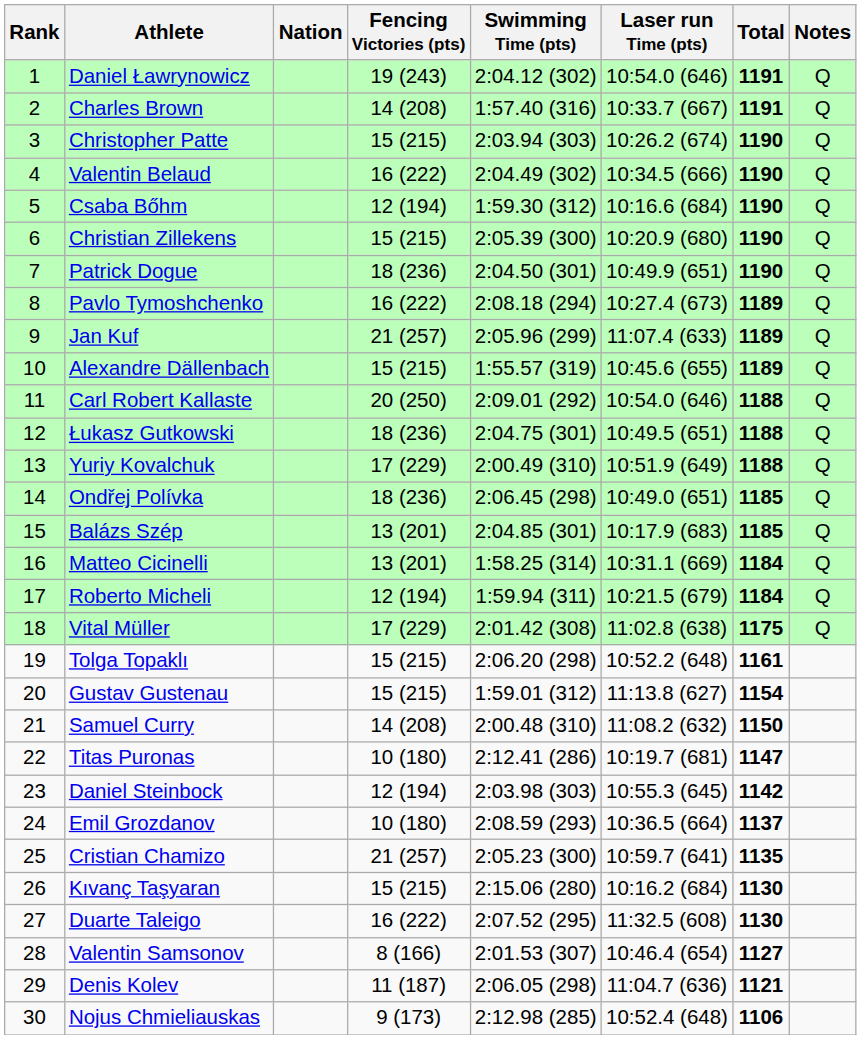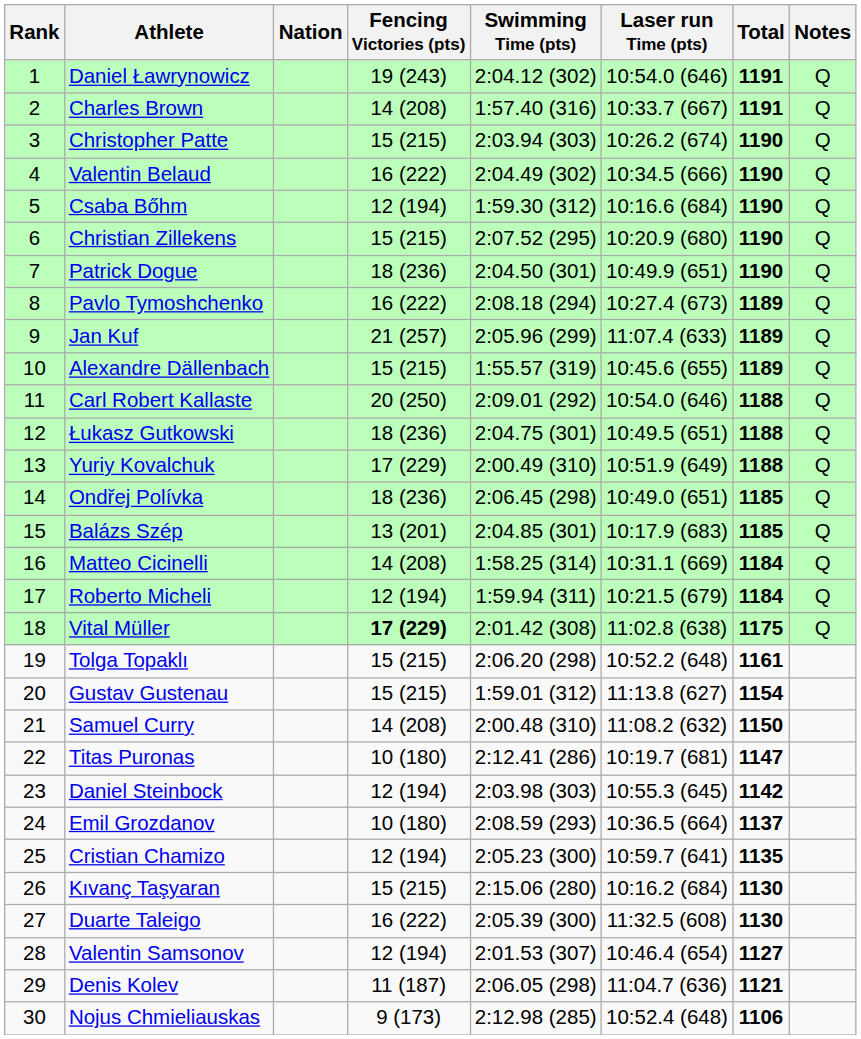 <table style="text-align:center" class="wikitable sortable">
 <tr>
 <th>Rank</th>
 <th>Athlete</th>
 <th>Nation</th>
 <th>Fencing<br><small>Victories (pts)</small></th>
 <th>Swimming<br><small>Time (pts)</small></th>
 <th>Laser run<br><small>Time (pts)</small></th>
 <th>Total</th>
 <th>Notes</th>
 </tr>
 <tr bgcolor=bbffbb>
 <td>1</td>
 <td align=left><a href='#'>Daniel Ławrynowicz</a></td>
 <td align=left></td>
 <td>19 (243)</td>
 <td>2:04.12 (302)</td>
 <td>10:54.0 (646)</td>
 <td><strong>1191</strong></td>
 <td>Q</td>
 </tr>
 <tr bgcolor=bbffbb>
 <td>2</td>
 <td align=left><a href='#'>Charles Brown</a></td>
 <td align=left></td>
 <td>14 (208)</td>
 <td>1:57.40 (316)</td>
 <td>10:33.7 (667)</td>
 <td><strong>1191</strong></td>
 <td>Q</td>
 </tr>
 <tr bgcolor=bbffbb>
 <td>3</td>
 <td align=left><a href='#'>Christopher Patte</a></td>
 <td align=left></td>
 <td>15 (215)</td>
 <td>2:03.94 (303)</td>
 <td>10:26.2 (674)</td>
 <td><strong>1190</strong></td>
 <td>Q</td>
 </tr>
 <tr bgcolor=bbffbb>
 <td>4</td>
 <td align=left><a href='#'>Valentin Belaud</a></td>
 <td align=left></td>
 <td>16 (222)</td>
 <td>2:04.49 (302)</td>
 <td>10:34.5 (666)</td>
 <td><strong>1190</strong></td>
 <td>Q</td>
 </tr>
 <tr bgcolor=bbffbb>
 <td>5</td>
 <td align=left><a href='#'>Csaba Bőhm</a></td>
 <td align=left></td>
 <td>12 (194)</td>
 <td>1:59.30 (312)</td>
 <td>10:16.6 (684)</td>
 <td><strong>1190</strong></td>
 <td>Q</td>
 </tr>
 <tr bgcolor=bbffbb>
 <td>6</td>
 <td align=left><a href='#'>Christian Zillekens</a></td>
 <td align=left></td>
 <td>15 (215)</td>
-<td>2:05.39 (300)</td>
+<td>2:07.52 (295)</td>
 <td>10:20.9 (680)</td>
 <td><strong>1190</strong></td>
 <td>Q</td>
 </tr>
 <tr bgcolor=bbffbb>
 <td>7</td>
 <td align=left><a href='#'>Patrick Dogue</a></td>
 <td align=left></td>
 <td>18 (236)</td>
 <td>2:04.50 (301)</td>
 <td>10:49.9 (651)</td>
 <td><strong>1190</strong></td>
 <td>Q</td>
 </tr>
 <tr bgcolor=bbffbb>
 <td>8</td>
 <td align=left><a href='#'>Pavlo Tymoshchenko</a></td>
 <td align=left></td>
 <td>16 (222)</td>
 <td>2:08.18 (294)</td>
 <td>10:27.4 (673)</td>
 <td><strong>1189</strong></td>
 <td>Q</td>
 </tr>
 <tr bgcolor=bbffbb>
 <td>9</td>
 <td align=left><a href='#'>Jan Kuf</a></td>
 <td align=left></td>
 <td>21 (257)</td>
 <td>2:05.96 (299)</td>
 <td>11:07.4 (633)</td>
 <td><strong>1189</strong></td>
 <td>Q</td>
 </tr>
 <tr bgcolor=bbffbb>
 <td>10</td>
 <td align=left><a href='#'>Alexandre Dällenbach</a></td>
 <td align=left></td>
 <td>15 (215)</td>
 <td>1:55.57 (319)</td>
 <td>10:45.6 (655)</td>
 <td><strong>1189</strong></td>
 <td>Q</td>
 </tr>
 <tr bgcolor=bbffbb>
 <td>11</td>
 <td align=left><a href='#'>Carl Robert Kallaste</a></td>
 <td align=left></td>
 <td>20 (250)</td>
 <td>2:09.01 (292)</td>
 <td>10:54.0 (646)</td>
 <td><strong>1188</strong></td>
 <td>Q</td>
 </tr>
 <tr bgcolor=bbffbb>
 <td>12</td>
 <td align=left><a href='#'>Łukasz Gutkowski</a></td>
 <td align=left></td>
 <td>18 (236)</td>
 <td>2:04.75 (301)</td>
 <td>10:49.5 (651)</td>
 <td><strong>1188</strong></td>
 <td>Q</td>
 </tr>
 <tr bgcolor=bbffbb>
 <td>13</td>
 <td align=left><a href='#'>Yuriy Kovalchuk</a></td>
 <td align=left></td>
 <td>17 (229)</td>
 <td>2:00.49 (310)</td>
 <td>10:51.9 (649)</td>
 <td><strong>1188</strong></td>
 <td>Q</td>
 </tr>
 <tr bgcolor=bbffbb>
 <td>14</td>
 <td align=left><a href='#'>Ondřej Polívka</a></td>
 <td align=left></td>
 <td>18 (236)</td>
 <td>2:06.45 (298)</td>
 <td>10:49.0 (651)</td>
 <td><strong>1185</strong></td>
 <td>Q</td>
 </tr>
 <tr bgcolor=bbffbb>
 <td>15</td>
 <td align=left><a href='#'>Balázs Szép</a></td>
 <td align=left></td>
 <td>13 (201)</td>
 <td>2:04.85 (301)</td>
 <td>10:17.9 (683)</td>
 <td><strong>1185</strong></td>
 <td>Q</td>
 </tr>
 <tr bgcolor=bbffbb>
 <td>16</td>
 <td align=left><a href='#'>Matteo Cicinelli</a></td>
 <td align=left></td>
-<td>13 (201)</td>
+<td>14 (208)</td>
 <td>1:58.25 (314)</td>
 <td>10:31.1 (669)</td>
 <td><strong>1184</strong></td>
 <td>Q</td>
 </tr>
 <tr bgcolor=bbffbb>
 <td>17</td>
 <td align=left><a href='#'>Roberto Micheli</a></td>
 <td align=left></td>
 <td>12 (194)</td>
 <td>1:59.94 (311)</td>
 <td>10:21.5 (679)</td>
 <td><strong>1184</strong></td>
 <td>Q</td>
 </tr>
 <tr bgcolor=bbffbb>
 <td>18</td>
 <td align=left><a href='#'>Vital Müller</a></td>
 <td align=left></td>
-<td>17 (229)</td>
+<td><strong>17 (229)</strong></td>
 <td>2:01.42 (308)</td>
 <td>11:02.8 (638)</td>
 <td><strong>1175</strong></td>
 <td>Q</td>
 </tr>
 <tr>
 <td>19</td>
 <td align=left><a href='#'>Tolga Topaklı</a></td>
 <td align=left></td>
 <td>15 (215)</td>
 <td>2:06.20 (298)</td>
 <td>10:52.2 (648)</td>
 <td><strong>1161</strong></td>
 <td></td>
 </tr>
 <tr>
 <td>20</td>
 <td align=left><a href='#'>Gustav Gustenau</a></td>
 <td align=left></td>
 <td>15 (215)</td>
 <td>1:59.01 (312)</td>
 <td>11:13.8 (627)</td>
 <td><strong>1154</strong></td>
 <td></td>
 </tr>
 <tr>
 <td>21</td>
 <td align=left><a href='#'>Samuel Curry</a></td>
 <td align=left></td>
 <td>14 (208)</td>
 <td>2:00.48 (310)</td>
 <td>11:08.2 (632)</td>
 <td><strong>1150</strong></td>
 <td></td>
 </tr>
 <tr>
 <td>22</td>
 <td align=left><a href='#'>Titas Puronas</a></td>
 <td align=left></td>
 <td>10 (180)</td>
 <td>2:12.41 (286)</td>
 <td>10:19.7 (681)</td>
 <td><strong>1147</strong></td>
 <td></td>
 </tr>
 <tr>
 <td>23</td>
 <td align=left><a href='#'>Daniel Steinbock</a></td>
 <td align=left></td>
 <td>12 (194)</td>
 <td>2:03.98 (303)</td>
 <td>10:55.3 (645)</td>
 <td><strong>1142</strong></td>
 <td></td>
 </tr>
 <tr>
 <td>24</td>
 <td align=left><a href='#'>Emil Grozdanov</a></td>
 <td align=left></td>
 <td>10 (180)</td>
 <td>2:08.59 (293)</td>
 <td>10:36.5 (664)</td>
 <td><strong>1137</strong></td>
 <td></td>
 </tr>
 <tr>
 <td>25</td>
 <td align=left><a href='#'>Cristian Chamizo</a></td>
 <td align=left></td>
-<td>21 (257)</td>
+<td>12 (194)</td>
 <td>2:05.23 (300)</td>
 <td>10:59.7 (641)</td>
 <td><strong>1135</strong></td>
 <td></td>
 </tr>
 <tr>
 <td>26</td>
 <td align=left><a href='#'>Kıvanç Taşyaran</a></td>
 <td align=left></td>
 <td>15 (215)</td>
 <td>2:15.06 (280)</td>
 <td>10:16.2 (684)</td>
 <td><strong>1130</strong></td>
 <td></td>
 </tr>
 <tr>
 <td>27</td>
 <td align=left><a href='#'>Duarte Taleigo</a></td>
 <td align=left></td>
 <td>16 (222)</td>
-<td>2:07.52 (295)</td>
+<td>2:05.39 (300)</td>
 <td>11:32.5 (608)</td>
 <td><strong>1130</strong></td>
 <td></td>
 </tr>
 <tr>
 <td>28</td>
 <td align=left><a href='#'>Valentin Samsonov</a></td>
 <td align=left></td>
-<td>8 (166)</td>
+<td>12 (194)</td>
 <td>2:01.53 (307)</td>
 <td>10:46.4 (654)</td>
 <td><strong>1127</strong></td>
 <td></td>
 </tr>
 <tr>
 <td>29</td>
 <td align=left><a href='#'>Denis Kolev</a></td>
 <td align=left></td>
 <td>11 (187)</td>
 <td>2:06.05 (298)</td>
 <td>11:04.7 (636)</td>
 <td><strong>1121</strong></td>
 <td></td>
 </tr>
 <tr>
 <td>30</td>
 <td align=left><a href='#'>Nojus Chmieliauskas</a></td>
 <td align=left></td>
 <td>9 (173)</td>
 <td>2:12.98 (285)</td>
 <td>10:52.4 (648)</td>
 <td><strong>1106</strong></td>
 <td></td>
 </tr>
 </table>
